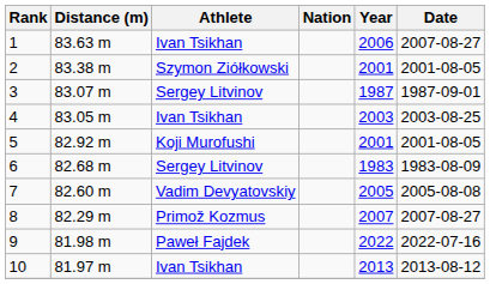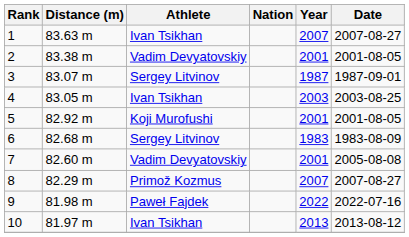 <table class=wikitable style="font-size:95%">
 <tr>
 <th>Rank</th>
 <th>Distance (m)</th>
 <th>Athlete</th>
 <th>Nation</th>
 <th>Year</th>
 <th>Date</th>
 </tr>
 <tr>
 <td>1</td>
 <td>83.63 m</td>
 <td><a href='#'>Ivan Tsikhan</a></td>
 <td></td>
-<td><a href='#'>2006</a></td>
+<td><a href='#'>2007</a></td>
 <td>2007-08-27</td>
 </tr>
 <tr>
 <td>2</td>
 <td>83.38 m</td>
-<td><a href='#'>Szymon Ziółkowski</a></td>
+<td><a href='#'>Vadim Devyatovskiy</a></td>
 <td></td>
 <td><a href='#'>2001</a></td>
 <td>2001-08-05</td>
 </tr>
 <tr>
 <td>3</td>
 <td>83.07 m</td>
 <td><a href='#'>Sergey Litvinov</a></td>
 <td></td>
 <td><a href='#'>1987</a></td>
 <td>1987-09-01</td>
 </tr>
 <tr>
 <td>4</td>
 <td>83.05 m</td>
 <td><a href='#'>Ivan Tsikhan</a></td>
 <td></td>
 <td><a href='#'>2003</a></td>
 <td>2003-08-25</td>
 </tr>
 <tr>
 <td>5</td>
 <td>82.92 m</td>
 <td><a href='#'>Koji Murofushi</a></td>
 <td></td>
 <td><a href='#'>2001</a></td>
 <td>2001-08-05</td>
 </tr>
 <tr>
 <td>6</td>
 <td>82.68 m</td>
 <td><a href='#'>Sergey Litvinov</a></td>
 <td></td>
 <td><a href='#'>1983</a></td>
 <td>1983-08-09</td>
 </tr>
 <tr>
 <td>7</td>
 <td>82.60 m</td>
 <td><a href='#'>Vadim Devyatovskiy</a></td>
 <td></td>
-<td><a href='#'>2005</a></td>
+<td><a href='#'>2001</a></td>
 <td>2005-08-08</td>
 </tr>
 <tr>
 <td>8</td>
 <td>82.29 m</td>
 <td><a href='#'>Primož Kozmus</a></td>
 <td></td>
 <td><a href='#'>2007</a></td>
 <td>2007-08-27</td>
 </tr>
 <tr>
 <td>9</td>
 <td>81.98 m</td>
 <td><a href='#'>Paweł Fajdek</a></td>
 <td></td>
 <td><a href='#'>2022</a></td>
 <td>2022-07-16</td>
 </tr>
 <tr>
 <td>10</td>
 <td>81.97 m</td>
 <td><a href='#'>Ivan Tsikhan</a></td>
 <td></td>
 <td><a href='#'>2013</a></td>
 <td>2013-08-12</td>
 </tr>
 <tr>
 </tr>
 </table>
